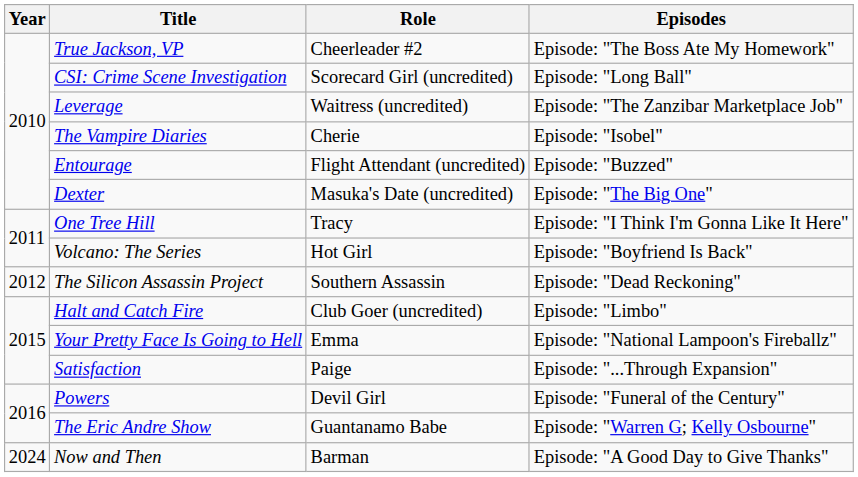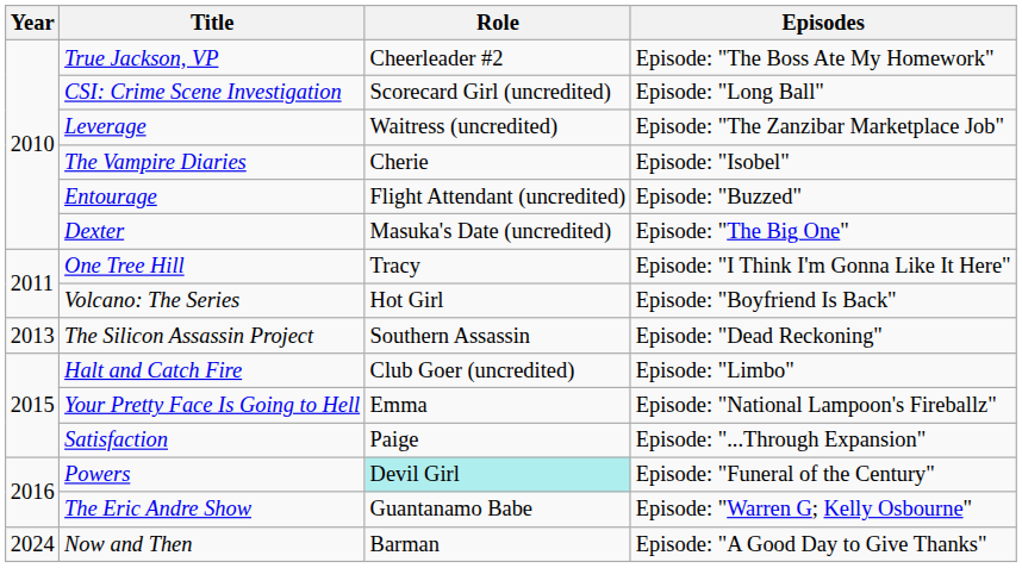 <table class="wikitable">
 <tr>
 <th>Year</th>
 <th>Title</th>
 <th>Role</th>
 <th>Episodes</th>
 </tr>
 <tr>
 <td rowspan="6">2010</td>
 <td><em><a href='#'>True Jackson, VP</a></em></td>
 <td>Cheerleader #2</td>
 <td>Episode: "The Boss Ate My Homework"</td>
 </tr>
 <tr>
 <td><em><a href='#'>CSI: Crime Scene Investigation</a></em></td>
 <td>Scorecard Girl (uncredited)</td>
 <td>Episode: "Long Ball"</td>
 </tr>
 <tr>
 <td><em><a href='#'>Leverage</a></em></td>
 <td>Waitress (uncredited)</td>
 <td>Episode: "The Zanzibar Marketplace Job"</td>
 </tr>
 <tr>
 <td><em><a href='#'>The Vampire Diaries</a></em></td>
 <td>Cherie</td>
 <td>Episode: "Isobel"</td>
 </tr>
 <tr>
 <td><em><a href='#'>Entourage</a></em></td>
 <td>Flight Attendant (uncredited)</td>
 <td>Episode: "Buzzed"</td>
 </tr>
 <tr>
 <td><em><a href='#'>Dexter</a></em></td>
 <td>Masuka's Date (uncredited)</td>
 <td>Episode: "<a href='#'>The Big One</a>"</td>
 </tr>
 <tr>
 <td rowspan="2">2011</td>
 <td><em><a href='#'>One Tree Hill</a></em></td>
 <td>Tracy</td>
 <td>Episode: "I Think I'm Gonna Like It Here"</td>
 </tr>
 <tr>
 <td><em>Volcano: The Series</em></td>
 <td>Hot Girl</td>
 <td>Episode: "Boyfriend Is Back"</td>
 </tr>
 <tr>
-<td>2012</td>
+<td>2013</td>
 <td><em>The Silicon Assassin Project</em></td>
 <td>Southern Assassin</td>
 <td>Episode: "Dead Reckoning"</td>
 </tr>
 <tr>
 <td rowspan="3">2015</td>
 <td><em><a href='#'>Halt and Catch Fire</a></em></td>
 <td>Club Goer (uncredited)</td>
 <td>Episode: "Limbo"</td>
 </tr>
 <tr>
 <td><em><a href='#'>Your Pretty Face Is Going to Hell</a></em></td>
 <td>Emma</td>
 <td>Episode: "National Lampoon's Fireballz"</td>
 </tr>
 <tr>
 <td><em><a href='#'>Satisfaction</a></em></td>
 <td>Paige</td>
 <td>Episode: "...Through Expansion"</td>
 </tr>
 <tr>
 <td rowspan="2">2016</td>
 <td><em><a href='#'>Powers</a></em></td>
-<td>Devil Girl</td>
+<td style="background: paleturquoise;">Devil Girl</td>
 <td>Episode: "Funeral of the Century"</td>
 </tr>
 <tr>
 <td><em><a href='#'>The Eric Andre Show</a></em></td>
 <td>Guantanamo Babe</td>
 <td>Episode: "<a href='#'>Warren G</a>; <a href='#'>Kelly Osbourne</a>"</td>
 </tr>
 <tr>
 <td>2024</td>
 <td><em>Now and Then</em></td>
 <td>Barman</td>
 <td>Episode: "A Good Day to Give Thanks"</td>
 </tr>
 </table>
